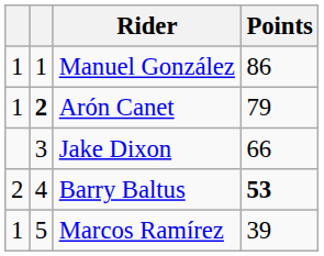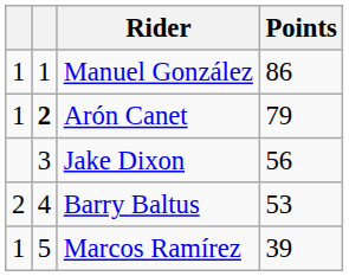 <table class="wikitable" style="font-size: 95%;">
 <tr>
 <th></th>
 <th></th>
 <th>Rider</th>
 <th>Points</th>
 </tr>
 <tr>
 <td> 1</td>
 <td align=center>1</td>
 <td> <a href='#'>Manuel González</a></td>
 <td align=left>86</td>
 </tr>
 <tr>
 <td> 1</td>
 <td align=center><strong>2</strong></td>
 <td> <a href='#'>Arón Canet</a></td>
 <td align=left>79</td>
 </tr>
 <tr>
 <td></td>
 <td align=center>3</td>
 <td> <a href='#'>Jake Dixon</a></td>
-<td align=left>66</td>
+<td align=left>56</td>
 </tr>
 <tr>
 <td> 2</td>
 <td align=center>4</td>
 <td> <a href='#'>Barry Baltus</a></td>
-<td align=left><strong>53</strong></td>
+<td align=left>53</td>
 </tr>
 <tr>
 <td> 1</td>
 <td align=center>5</td>
 <td> <a href='#'>Marcos Ramírez</a></td>
 <td align=left>39</td>
 </tr>
 </table>
